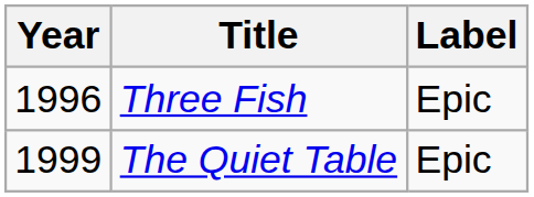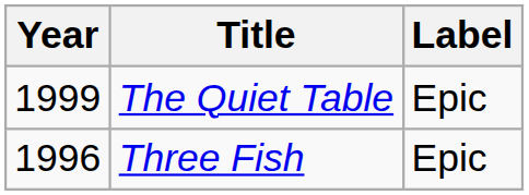 <table class="wikitable">
 <tr>
 <th><strong>Year</strong></th>
 <th><strong>Title</strong></th>
 <th><strong>Label</strong></th>
 </tr>
 <tr>
+<td>1999</td>
+<td><em><a href='#'>The Quiet Table</a></em></td>
+<td>Epic</td>
+</tr>
+<tr>
 <td>1996</td>
 <td><em><a href='#'>Three Fish</a></em></td>
 <td>Epic</td>
 </tr>
-<tr>
-<td>1999</td>
-<td><em><a href='#'>The Quiet Table</a></em></td>
-<td>Epic</td>
-</tr>
 </table>
